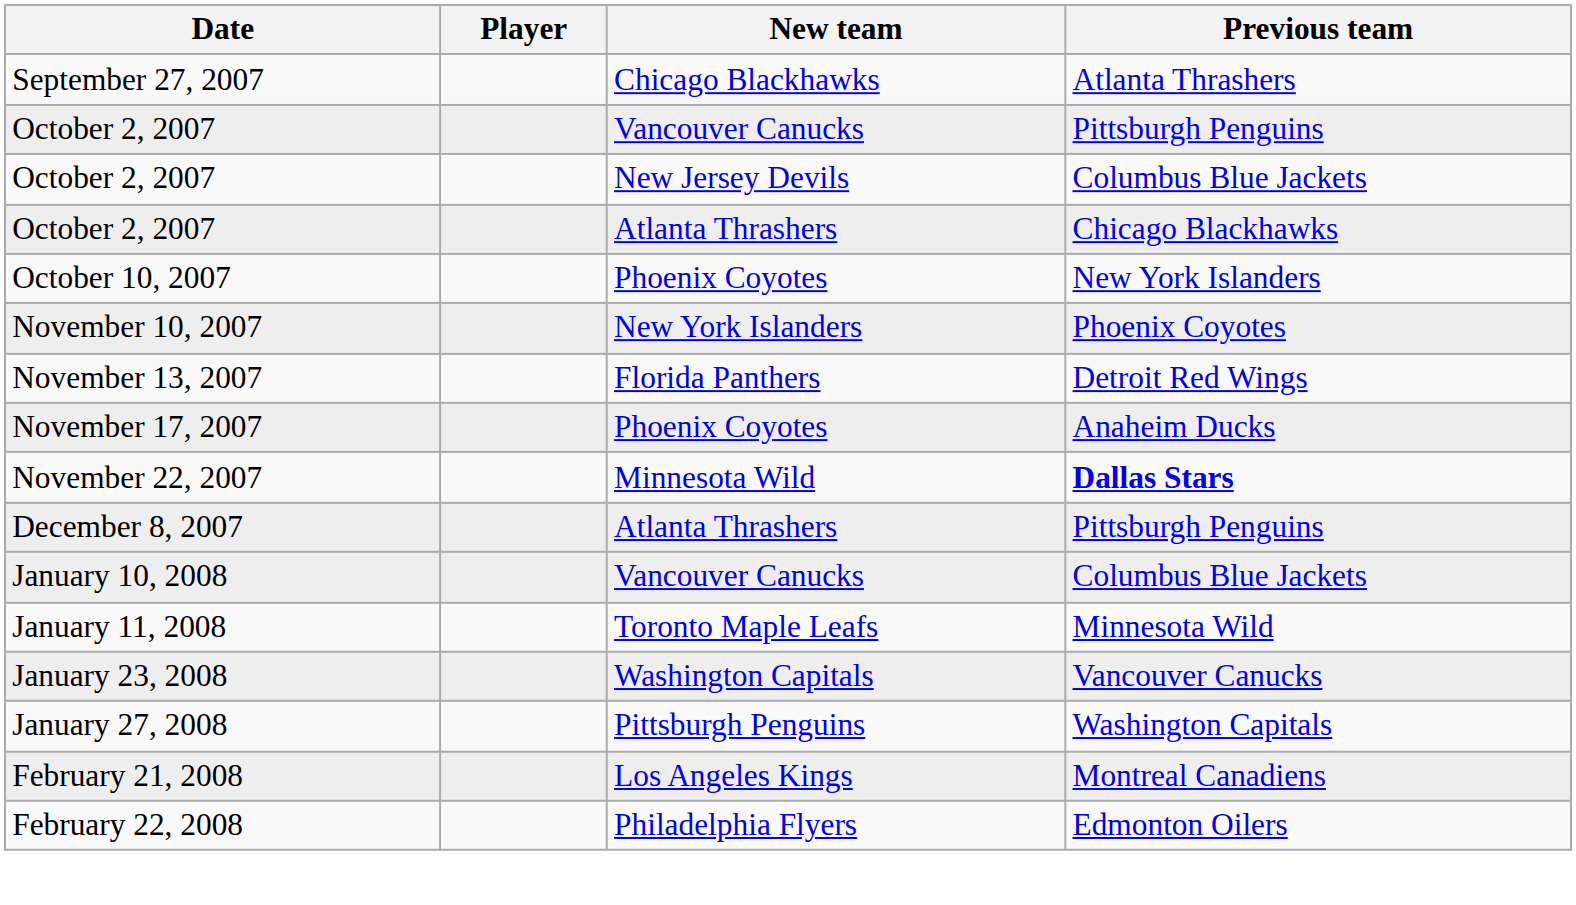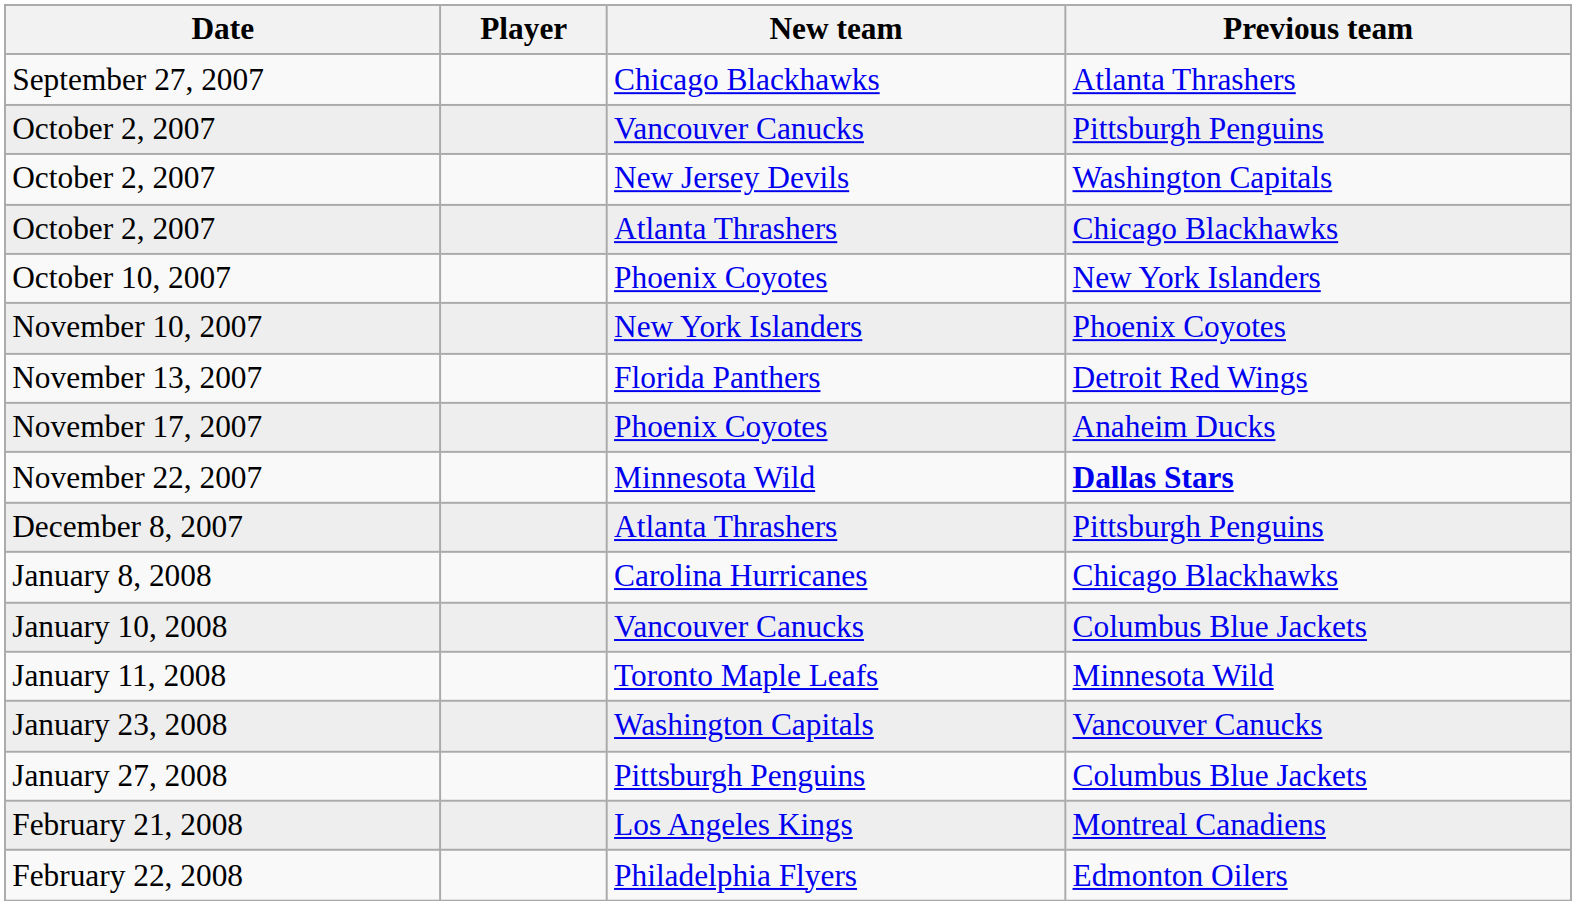 <table class="wikitable sortable" style="border:1px solid #999999; width:800px;">
 <tr>
 <th>Date</th>
 <th>Player</th>
 <th>New team</th>
 <th>Previous team</th>
 </tr>
 <tr>
 <td>September 27, 2007</td>
 <td></td>
 <td><a href='#'>Chicago Blackhawks</a></td>
 <td><a href='#'>Atlanta Thrashers</a></td>
 </tr>
 <tr bgcolor="eeeeee">
 <td>October 2, 2007</td>
 <td></td>
 <td><a href='#'>Vancouver Canucks</a></td>
 <td><a href='#'>Pittsburgh Penguins</a></td>
 </tr>
 <tr>
 <td>October 2, 2007</td>
 <td></td>
 <td><a href='#'>New Jersey Devils</a></td>
-<td><a href='#'>Columbus Blue Jackets</a></td>
+<td><a href='#'>Washington Capitals</a></td>
 </tr>
 <tr bgcolor="eeeeee">
 <td>October 2, 2007</td>
 <td></td>
 <td><a href='#'>Atlanta Thrashers</a></td>
 <td><a href='#'>Chicago Blackhawks</a></td>
 </tr>
 <tr>
 <td>October 10, 2007</td>
 <td></td>
 <td><a href='#'>Phoenix Coyotes</a></td>
 <td><a href='#'>New York Islanders</a></td>
 </tr>
 <tr bgcolor="eeeeee">
 <td>November 10, 2007</td>
 <td></td>
 <td><a href='#'>New York Islanders</a></td>
 <td><a href='#'>Phoenix Coyotes</a></td>
 </tr>
 <tr>
 <td>November 13, 2007</td>
 <td></td>
 <td><a href='#'>Florida Panthers</a></td>
 <td><a href='#'>Detroit Red Wings</a></td>
 </tr>
 <tr bgcolor="eeeeee">
 <td>November 17, 2007</td>
 <td></td>
 <td><a href='#'>Phoenix Coyotes</a></td>
 <td><a href='#'>Anaheim Ducks</a></td>
 </tr>
 <tr>
 <td>November 22, 2007</td>
 <td></td>
 <td><a href='#'>Minnesota Wild</a></td>
 <td><strong><a href='#'>Dallas Stars</a></strong></td>
 </tr>
 <tr bgcolor="eeeeee">
 <td>December 8, 2007</td>
 <td></td>
 <td><a href='#'>Atlanta Thrashers</a></td>
 <td><a href='#'>Pittsburgh Penguins</a></td>
 </tr>
+<tr>
+<td>January 8, 2008</td>
+<td></td>
+<td><a href='#'>Carolina Hurricanes</a></td>
+<td><a href='#'>Chicago Blackhawks</a></td>
+</tr>
 <tr bgcolor="eeeeee">
 <td>January 10, 2008</td>
 <td></td>
 <td><a href='#'>Vancouver Canucks</a></td>
 <td><a href='#'>Columbus Blue Jackets</a></td>
 </tr>
 <tr>
 <td>January 11, 2008</td>
 <td></td>
 <td><a href='#'>Toronto Maple Leafs</a></td>
 <td><a href='#'>Minnesota Wild</a></td>
 </tr>
 <tr bgcolor="eeeeee">
 <td>January 23, 2008</td>
 <td></td>
 <td><a href='#'>Washington Capitals</a></td>
 <td><a href='#'>Vancouver Canucks</a></td>
 </tr>
 <tr>
 <td>January 27, 2008</td>
 <td></td>
 <td><a href='#'>Pittsburgh Penguins</a></td>
-<td><a href='#'>Washington Capitals</a></td>
+<td><a href='#'>Columbus Blue Jackets</a></td>
 </tr>
 <tr bgcolor="eeeeee">
 <td>February 21, 2008</td>
 <td></td>
 <td><a href='#'>Los Angeles Kings</a></td>
 <td><a href='#'>Montreal Canadiens</a></td>
 </tr>
 <tr>
 <td>February 22, 2008</td>
 <td></td>
 <td><a href='#'>Philadelphia Flyers</a></td>
 <td><a href='#'>Edmonton Oilers</a></td>
 </tr>
 </table>
